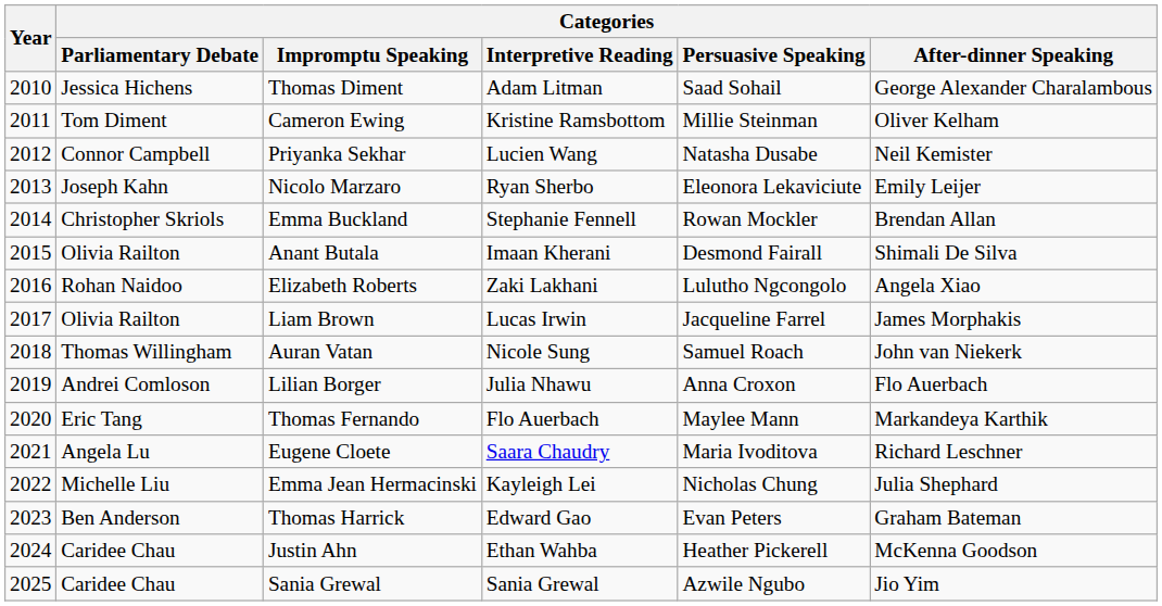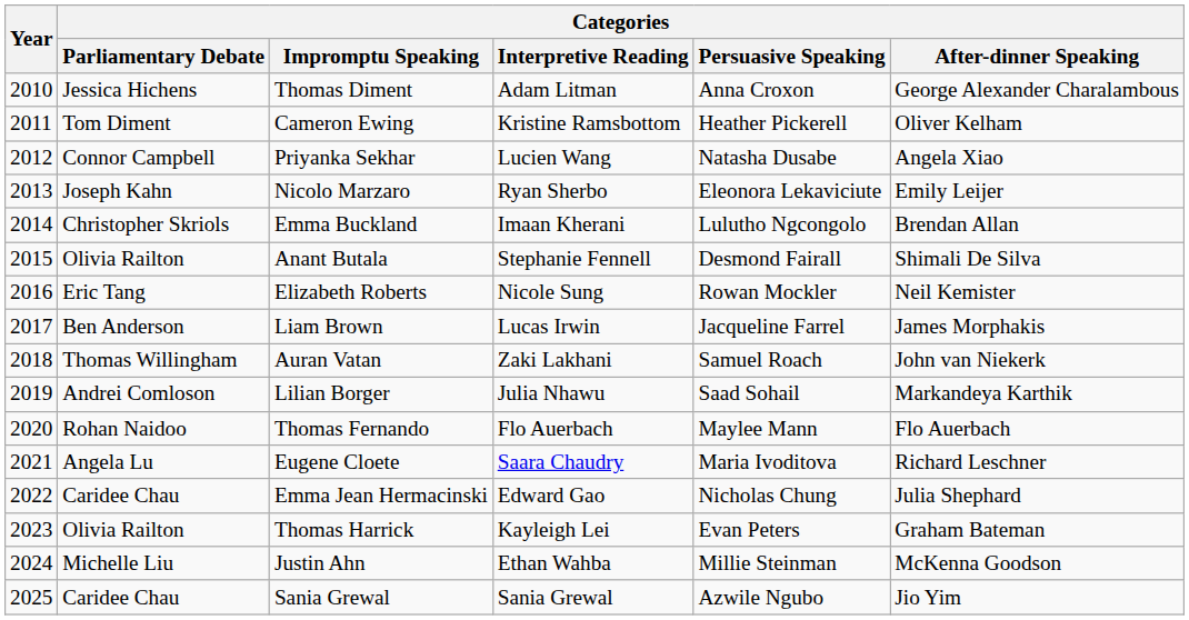 <table class="wikitable">
 <tr>
 <th rowspan="2">Year</th>
 <th colspan="5">Categories</th>
 </tr>
 <tr>
 <th>Parliamentary Debate</th>
 <th>Impromptu Speaking</th>
 <th>Interpretive Reading</th>
 <th>Persuasive Speaking</th>
 <th>After-dinner Speaking</th>
 </tr>
 <tr>
 <td>2010</td>
 <td> Jessica Hichens</td>
 <td> Thomas Diment</td>
 <td> Adam Litman</td>
-<td> Saad Sohail</td>
+<td> Anna Croxon</td>
 <td> George Alexander Charalambous</td>
 </tr>
 <tr>
 <td>2011</td>
 <td> Tom Diment</td>
 <td> Cameron Ewing</td>
 <td> Kristine Ramsbottom</td>
-<td> Millie Steinman</td>
+<td> Heather Pickerell</td>
 <td> Oliver Kelham</td>
 </tr>
 <tr>
 <td>2012</td>
 <td> Connor Campbell</td>
 <td> Priyanka Sekhar</td>
 <td> Lucien Wang</td>
 <td> Natasha Dusabe</td>
-<td> Neil Kemister</td>
+<td> Angela Xiao</td>
 </tr>
 <tr>
 <td>2013</td>
 <td> Joseph Kahn</td>
 <td> Nicolo Marzaro</td>
 <td> Ryan Sherbo</td>
 <td> Eleonora Lekaviciute</td>
 <td> Emily Leijer</td>
 </tr>
 <tr>
 <td>2014</td>
 <td> Christopher Skriols</td>
 <td> Emma Buckland</td>
-<td> Stephanie Fennell</td>
-<td> Rowan Mockler</td>
+<td> Imaan Kherani</td>
+<td> Lulutho Ngcongolo</td>
 <td> Brendan Allan</td>
 </tr>
 <tr>
 <td>2015</td>
 <td> Olivia Railton</td>
 <td> Anant Butala</td>
-<td> Imaan Kherani</td>
+<td> Stephanie Fennell</td>
 <td> Desmond Fairall</td>
 <td> Shimali De Silva</td>
 </tr>
 <tr>
 <td>2016</td>
-<td> Rohan Naidoo</td>
+<td> Eric Tang</td>
 <td> Elizabeth Roberts</td>
-<td> Zaki Lakhani</td>
-<td> Lulutho Ngcongolo</td>
-<td> Angela Xiao</td>
+<td> Nicole Sung</td>
+<td> Rowan Mockler</td>
+<td> Neil Kemister</td>
 </tr>
 <tr>
 <td>2017</td>
-<td> Olivia Railton</td>
+<td> Ben Anderson</td>
 <td> Liam Brown</td>
 <td> Lucas Irwin</td>
 <td> Jacqueline Farrel</td>
 <td> James Morphakis</td>
 </tr>
 <tr>
 <td>2018</td>
 <td> Thomas Willingham</td>
 <td> Auran Vatan</td>
-<td> Nicole Sung</td>
+<td> Zaki Lakhani</td>
 <td> Samuel Roach</td>
 <td> John van Niekerk</td>
 </tr>
 <tr>
 <td>2019</td>
 <td> Andrei Comloson</td>
 <td> Lilian Borger</td>
 <td> Julia Nhawu</td>
-<td> Anna Croxon</td>
-<td> Flo Auerbach</td>
+<td> Saad Sohail</td>
+<td> Markandeya Karthik</td>
 </tr>
 <tr>
 <td>2020</td>
-<td> Eric Tang</td>
+<td> Rohan Naidoo</td>
 <td> Thomas Fernando</td>
 <td> Flo Auerbach</td>
 <td> Maylee Mann</td>
-<td> Markandeya Karthik</td>
+<td> Flo Auerbach</td>
 </tr>
 <tr>
 <td>2021</td>
 <td> Angela Lu</td>
 <td> Eugene Cloete</td>
 <td> <a href='#'>Saara Chaudry</a></td>
 <td> Maria Ivoditova</td>
 <td> Richard Leschner</td>
 </tr>
 <tr>
 <td>2022</td>
-<td> Michelle Liu</td>
+<td> Caridee Chau</td>
 <td> Emma Jean Hermacinski</td>
-<td> Kayleigh Lei</td>
+<td> Edward Gao</td>
 <td> Nicholas Chung</td>
 <td> Julia Shephard</td>
 </tr>
 <tr>
 <td>2023</td>
-<td> Ben Anderson</td>
+<td> Olivia Railton</td>
 <td> Thomas Harrick</td>
-<td> Edward Gao</td>
+<td> Kayleigh Lei</td>
 <td> Evan Peters</td>
 <td> Graham Bateman</td>
 </tr>
 <tr>
 <td>2024</td>
-<td> Caridee Chau</td>
+<td> Michelle Liu</td>
 <td> Justin Ahn</td>
 <td> Ethan Wahba</td>
-<td> Heather Pickerell</td>
+<td> Millie Steinman</td>
 <td> McKenna Goodson</td>
 </tr>
 <tr>
 <td>2025</td>
 <td> Caridee Chau</td>
 <td> Sania Grewal</td>
 <td> Sania Grewal</td>
 <td> Azwile Ngubo</td>
 <td> Jio Yim</td>
 </tr>
 </table>
